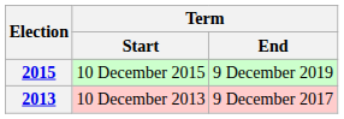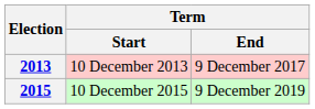 <table class="wikitable" style="text-align:center">
 <tr>
 <th rowspan=2>Election</th>
 <th colspan=2>Term</th>
 </tr>
 <tr>
 <th>Start</th>
 <th>End</th>
 </tr>
 <tr>
+<th><a href='#'>2013</a></th>
+<td bgcolor=#fcc>10 December 2013</td>
+<td bgcolor=#fcc>9 December 2017</td>
+</tr>
+<tr>
 <th><a href='#'>2015</a></th>
 <td bgcolor=#cfc>10 December 2015</td>
 <td bgcolor=#cfc>9 December 2019</td>
 </tr>
-<tr>
-<th><a href='#'>2013</a></th>
-<td bgcolor=#fcc>10 December 2013</td>
-<td bgcolor=#fcc>9 December 2017</td>
-</tr>
 </table>
